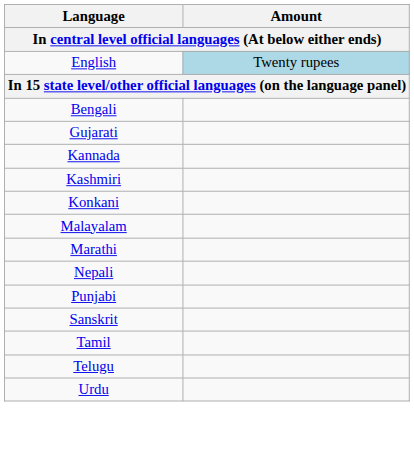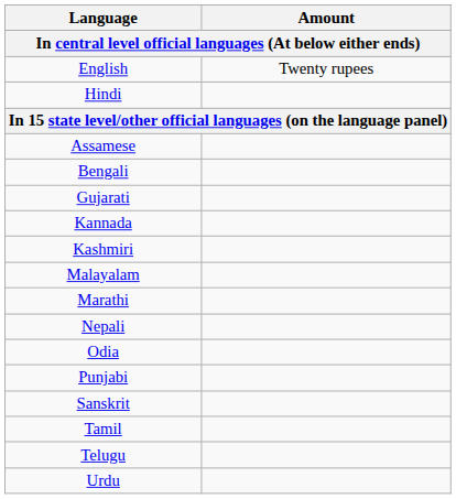 <table class="wikitable" style="text-align:center">
 <tr>
 <th>Language</th>
 <th>Amount</th>
 </tr>
 <tr>
 <th colspan="2">In <a href='#'>central level official languages</a> (At below either ends)</th>
 </tr>
 <tr>
 <td><a href='#'>English</a></td>
-<td style="background: lightblue;">Twenty rupees</td>
+<td>Twenty rupees</td>
+</tr>
+<tr>
+<td><a href='#'>Hindi</a></td>
+<td></td>
 </tr>
 <tr>
 <th colspan="2">In 15 <a href='#'>state level/other official languages</a> (on the language panel)</th>
+</tr>
+<tr>
+<td><a href='#'>Assamese</a></td>
+<td></td>
 </tr>
 <tr>
 <td><a href='#'>Bengali</a></td>
 <td></td>
 </tr>
 <tr>
 <td><a href='#'>Gujarati</a></td>
 <td></td>
 </tr>
 <tr>
 <td><a href='#'>Kannada</a></td>
 <td></td>
 </tr>
 <tr>
 <td><a href='#'>Kashmiri</a></td>
 <td></td>
 </tr>
 <tr>
-<td><a href='#'>Konkani</a></td>
-<td></td>
-</tr>
-<tr>
 <td><a href='#'>Malayalam</a></td>
 <td></td>
 </tr>
 <tr>
 <td><a href='#'>Marathi</a></td>
 <td></td>
 </tr>
 <tr>
 <td><a href='#'>Nepali</a></td>
+<td></td>
+</tr>
+<tr>
+<td><a href='#'>Odia</a></td>
 <td></td>
 </tr>
 <tr>
 <td><a href='#'>Punjabi</a></td>
 <td></td>
 </tr>
 <tr>
 <td><a href='#'>Sanskrit</a></td>
 <td></td>
 </tr>
 <tr>
 <td><a href='#'>Tamil</a></td>
 <td></td>
 </tr>
 <tr>
 <td><a href='#'>Telugu</a></td>
 <td></td>
 </tr>
 <tr>
 <td><a href='#'>Urdu</a></td>
 <td></td>
 </tr>
 </table>
